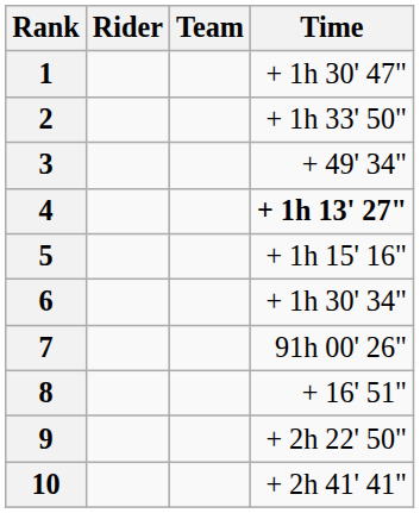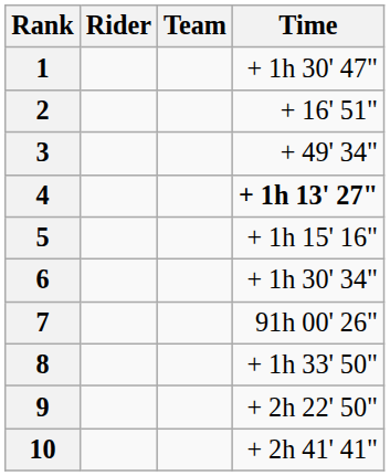 <table class="wikitable">
 <tr>
 <th scope="col">Rank</th>
 <th scope="col">Rider</th>
 <th scope="col">Team</th>
 <th scope="col">Time</th>
 </tr>
 <tr>
 <th scope="row">1</th>
 <td>   </td>
 <td></td>
 <td align=right>+ 1h 30' 47"</td>
 </tr>
 <tr>
 <th scope="row">2</th>
 <td> </td>
 <td></td>
-<td align=right>+ 1h 33' 50"</td>
+<td align=right>+ 16' 51"</td>
 </tr>
 <tr>
 <th scope="row">3</th>
 <td> </td>
 <td></td>
 <td align=right>+ 49' 34"</td>
 </tr>
 <tr>
 <th scope="row">4</th>
 <td></td>
 <td></td>
 <td align=right><strong>+ 1h 13' 27"</strong></td>
 </tr>
 <tr>
 <th scope="row">5</th>
 <td></td>
 <td></td>
 <td align=right>+ 1h 15' 16"</td>
 </tr>
 <tr>
 <th scope="row">6</th>
 <td></td>
 <td></td>
 <td align=right>+ 1h 30' 34"</td>
 </tr>
 <tr>
 <th scope="row">7</th>
 <td></td>
 <td></td>
 <td style="text-align:right;">91h 00' 26"</td>
 </tr>
 <tr>
 <th scope="row">8</th>
 <td></td>
 <td></td>
-<td align=right>+ 16' 51"</td>
+<td align=right>+ 1h 33' 50"</td>
 </tr>
 <tr>
 <th scope="row">9</th>
 <td></td>
 <td></td>
 <td align=right>+ 2h 22' 50"</td>
 </tr>
 <tr>
 <th scope="row">10</th>
 <td></td>
 <td></td>
 <td align=right>+ 2h 41' 41"</td>
 </tr>
 </table>
